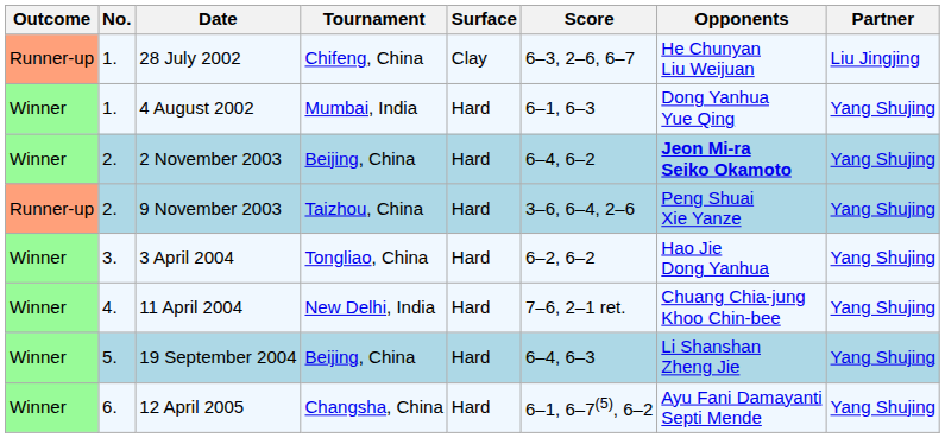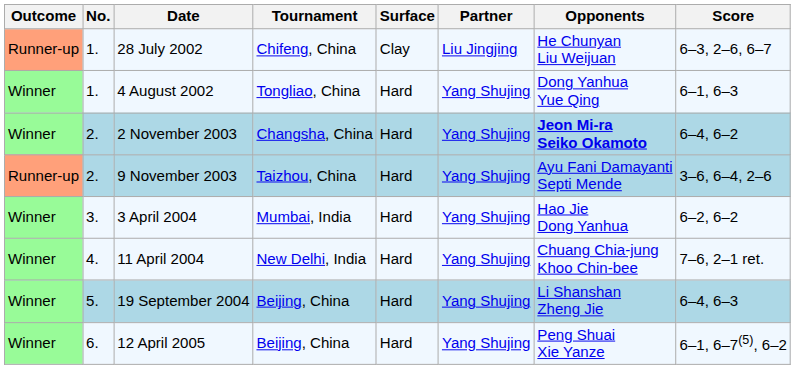 <table class="sortable wikitable" style="font-size:97%;">
 <tr>
 <th>Outcome</th>
 <th>No.</th>
 <th>Date</th>
 <th>Tournament</th>
 <th>Surface</th>
+<th>Partner</th>
+<th>Opponents</th>
 <th>Score</th>
-<th>Opponents</th>
-<th>Partner</th>
 </tr>
 <tr bgcolor="#f0f8ff">
 <td bgcolor="FFA07A">Runner-up</td>
 <td>1.</td>
 <td>28 July 2002</td>
 <td><a href='#'>Chifeng</a>, China</td>
 <td>Clay</td>
+<td> <a href='#'>Liu Jingjing</a></td>
+<td> <a href='#'>He Chunyan</a> <br>  <a href='#'>Liu Weijuan</a></td>
 <td>6–3, 2–6, 6–7</td>
-<td> <a href='#'>He Chunyan</a> <br>  <a href='#'>Liu Weijuan</a></td>
-<td> <a href='#'>Liu Jingjing</a></td>
 </tr>
 <tr style="background:#f0f8ff;">
 <td bgcolor="98FB98">Winner</td>
 <td>1.</td>
 <td>4 August 2002</td>
-<td><a href='#'>Mumbai</a>, India</td>
+<td><a href='#'>Tongliao</a>, China</td>
 <td>Hard</td>
+<td> <a href='#'>Yang Shujing</a></td>
+<td> <a href='#'>Dong Yanhua</a> <br>  <a href='#'>Yue Qing</a></td>
 <td>6–1, 6–3</td>
-<td> <a href='#'>Dong Yanhua</a> <br>  <a href='#'>Yue Qing</a></td>
-<td> <a href='#'>Yang Shujing</a></td>
 </tr>
 <tr bgcolor="lightblue">
 <td bgcolor="98FB98">Winner</td>
 <td>2.</td>
 <td>2 November 2003</td>
-<td><a href='#'>Beijing</a>, China</td>
+<td><a href='#'>Changsha</a>, China</td>
 <td>Hard</td>
+<td> <a href='#'>Yang Shujing</a></td>
+<td><strong> <a href='#'>Jeon Mi-ra</a> <br>  <a href='#'>Seiko Okamoto</a></strong></td>
 <td>6–4, 6–2</td>
-<td><strong> <a href='#'>Jeon Mi-ra</a> <br>  <a href='#'>Seiko Okamoto</a></strong></td>
-<td> <a href='#'>Yang Shujing</a></td>
 </tr>
 <tr style="background:lightblue;">
 <td bgcolor="FFA07A">Runner-up</td>
 <td>2.</td>
 <td>9 November 2003</td>
 <td><a href='#'>Taizhou</a>, China</td>
 <td>Hard</td>
+<td> <a href='#'>Yang Shujing</a></td>
+<td> <a href='#'>Ayu Fani Damayanti</a> <br>  <a href='#'>Septi Mende</a></td>
 <td>3–6, 6–4, 2–6</td>
-<td> <a href='#'>Peng Shuai</a> <br>  <a href='#'>Xie Yanze</a></td>
-<td> <a href='#'>Yang Shujing</a></td>
 </tr>
 <tr bgcolor="#f0f8ff">
 <td bgcolor="98FB98">Winner</td>
 <td>3.</td>
 <td>3 April 2004</td>
-<td><a href='#'>Tongliao</a>, China</td>
+<td><a href='#'>Mumbai</a>, India</td>
 <td>Hard</td>
+<td> <a href='#'>Yang Shujing</a></td>
+<td> <a href='#'>Hao Jie</a><br>  <a href='#'>Dong Yanhua</a></td>
 <td>6–2, 6–2</td>
-<td> <a href='#'>Hao Jie</a><br>  <a href='#'>Dong Yanhua</a></td>
-<td> <a href='#'>Yang Shujing</a></td>
 </tr>
 <tr bgcolor="#f0f8ff">
 <td bgcolor="98FB98">Winner</td>
 <td>4.</td>
 <td>11 April 2004</td>
 <td><a href='#'>New Delhi</a>, India</td>
 <td>Hard</td>
+<td> <a href='#'>Yang Shujing</a></td>
+<td> <a href='#'>Chuang Chia-jung</a><br>  <a href='#'>Khoo Chin-bee</a></td>
 <td>7–6, 2–1 ret.</td>
-<td> <a href='#'>Chuang Chia-jung</a><br>  <a href='#'>Khoo Chin-bee</a></td>
-<td> <a href='#'>Yang Shujing</a></td>
 </tr>
 <tr bgcolor="lightblue">
 <td bgcolor="98FB98">Winner</td>
 <td>5.</td>
 <td>19 September 2004</td>
 <td><a href='#'>Beijing</a>, China</td>
 <td>Hard</td>
+<td> <a href='#'>Yang Shujing</a></td>
+<td> <a href='#'>Li Shanshan</a> <br>  <a href='#'>Zheng Jie</a></td>
 <td>6–4, 6–3</td>
-<td> <a href='#'>Li Shanshan</a> <br>  <a href='#'>Zheng Jie</a></td>
-<td> <a href='#'>Yang Shujing</a></td>
 </tr>
 <tr bgcolor="#f0f8ff">
 <td bgcolor="98FB98">Winner</td>
 <td>6.</td>
 <td>12 April 2005</td>
-<td><a href='#'>Changsha</a>, China</td>
+<td><a href='#'>Beijing</a>, China</td>
 <td>Hard</td>
+<td> <a href='#'>Yang Shujing</a></td>
+<td> <a href='#'>Peng Shuai</a> <br>  <a href='#'>Xie Yanze</a></td>
 <td>6–1, 6–7<sup>(5)</sup>, 6–2</td>
-<td> <a href='#'>Ayu Fani Damayanti</a> <br>  <a href='#'>Septi Mende</a></td>
-<td> <a href='#'>Yang Shujing</a></td>
 </tr>
 </table>
